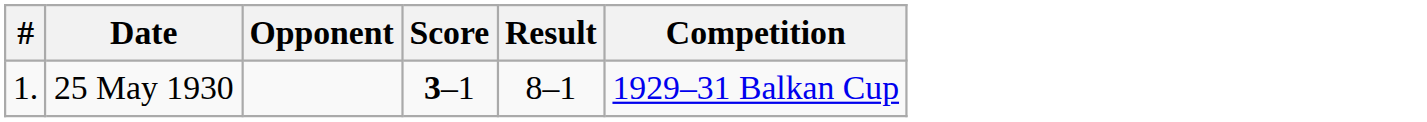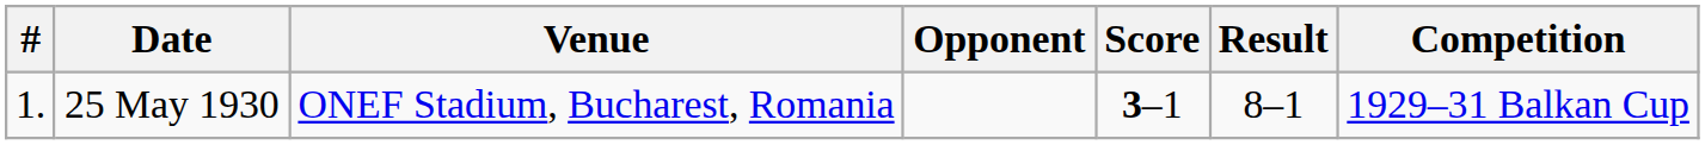 <table class="wikitable" style="font-size: 95%;">
 <tr>
 <th>#</th>
 <th>Date</th>
+<th>Venue</th>
 <th>Opponent</th>
 <th>Score</th>
 <th>Result</th>
 <th>Competition</th>
 </tr>
 <tr>
 <td>1.</td>
 <td>25 May 1930</td>
+<td><a href='#'>ONEF Stadium</a>, <a href='#'>Bucharest</a>, <a href='#'>Romania</a></td>
 <td></td>
 <td align="center"><strong>3</strong>–1</td>
 <td align="center">8–1</td>
 <td><a href='#'>1929–31 Balkan Cup</a></td>
 </tr>
 </table>
